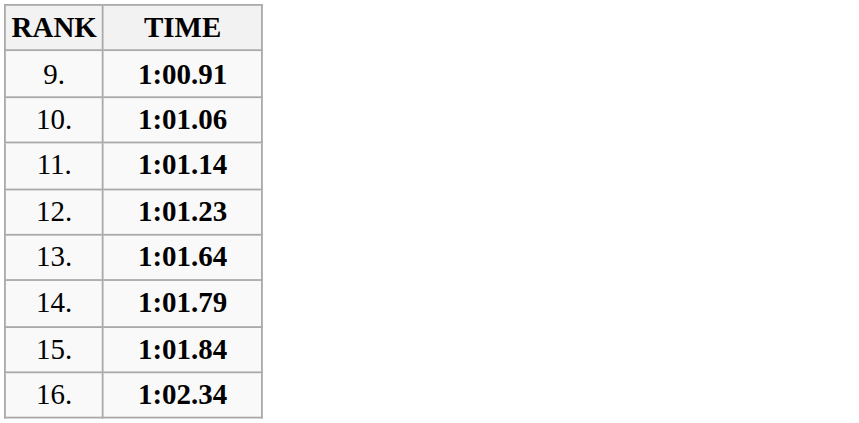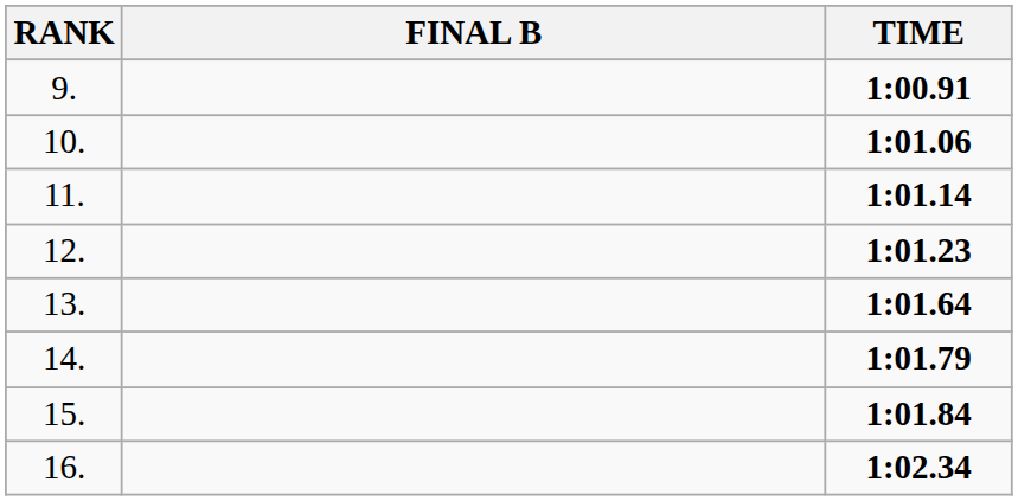 <table class="wikitable">
 <tr>
 <th>RANK</th>
+<th style="width: 20em">FINAL B</th>
 <th style="width: 5em">TIME</th>
 </tr>
 <tr>
 <td align="center">9.</td>
+<td></td>
 <td align="center"><strong>1:00.91</strong></td>
 </tr>
 <tr>
 <td align="center">10.</td>
+<td></td>
 <td align="center"><strong>1:01.06</strong></td>
 </tr>
 <tr>
 <td align="center">11.</td>
+<td></td>
 <td align="center"><strong>1:01.14</strong></td>
 </tr>
 <tr>
 <td align="center">12.</td>
+<td></td>
 <td align="center"><strong>1:01.23</strong></td>
 </tr>
 <tr>
 <td align="center">13.</td>
+<td></td>
 <td align="center"><strong>1:01.64</strong></td>
 </tr>
 <tr>
 <td align="center">14.</td>
+<td></td>
 <td align="center"><strong>1:01.79</strong></td>
 </tr>
 <tr>
 <td align="center">15.</td>
+<td></td>
 <td align="center"><strong>1:01.84</strong></td>
 </tr>
 <tr>
 <td align="center">16.</td>
+<td></td>
 <td align="center"><strong>1:02.34</strong></td>
 </tr>
 </table>
